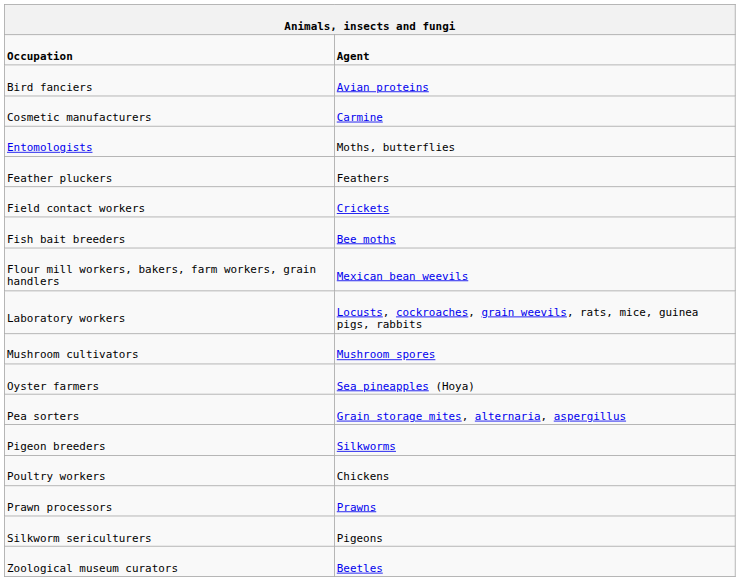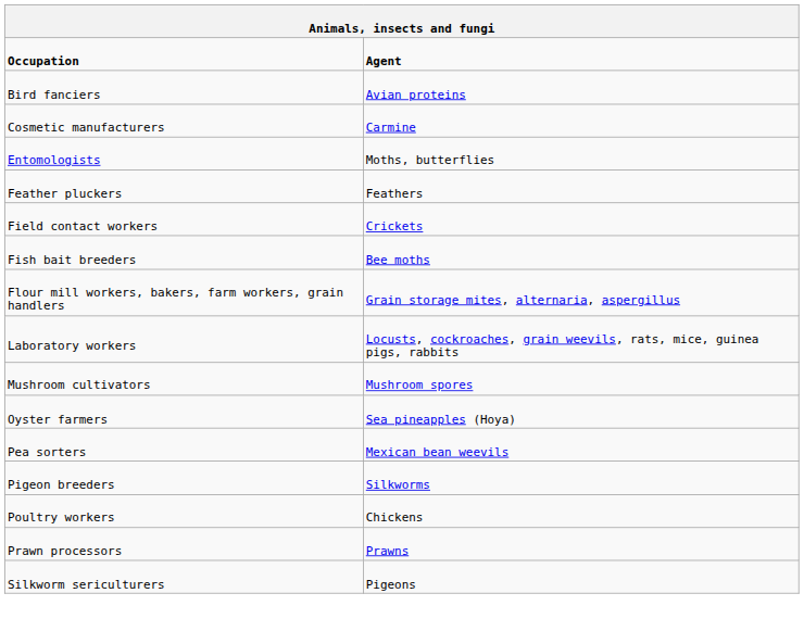 <table class="wikitable">
 <tr>
 <th colspan=2><br><strong>Animals, insects and fungi</strong></th>
 </tr>
 <tr>
 <td><br><strong>Occupation</strong></td>
 <td><br><strong>Agent</strong></td>
 </tr>
 <tr>
 <td><br>Bird fanciers</td>
 <td><br><a href='#'>Avian proteins</a></td>
 </tr>
 <tr>
 <td><br>Cosmetic manufacturers</td>
 <td><br><a href='#'>Carmine</a></td>
 </tr>
 <tr>
 <td><br><a href='#'>Entomologists</a></td>
 <td><br>Moths, butterflies</td>
 </tr>
 <tr>
 <td><br>Feather pluckers</td>
 <td><br>Feathers</td>
 </tr>
 <tr>
 <td><br>Field contact workers</td>
 <td><br><a href='#'>Crickets</a></td>
 </tr>
 <tr>
 <td><br>Fish bait breeders</td>
 <td><br><a href='#'>Bee moths</a></td>
 </tr>
 <tr>
 <td><br>Flour mill workers, bakers, farm workers, grain handlers</td>
-<td><br><a href='#'>Mexican bean weevils</a></td>
+<td><br><a href='#'>Grain storage mites</a>, <a href='#'>alternaria</a>, <a href='#'>aspergillus</a></td>
 </tr>
 <tr>
 <td><br>Laboratory workers</td>
 <td><br><a href='#'>Locusts</a>, <a href='#'>cockroaches</a>, <a href='#'>grain weevils</a>, rats, mice, guinea pigs, rabbits</td>
 </tr>
 <tr>
 <td><br>Mushroom cultivators</td>
 <td><br><a href='#'>Mushroom spores</a></td>
 </tr>
 <tr>
 <td><br>Oyster farmers</td>
 <td><br><a href='#'>Sea pineapples</a> (Hoya)</td>
 </tr>
 <tr>
 <td><br>Pea sorters</td>
-<td><br><a href='#'>Grain storage mites</a>, <a href='#'>alternaria</a>, <a href='#'>aspergillus</a></td>
+<td><br><a href='#'>Mexican bean weevils</a></td>
 </tr>
 <tr>
 <td><br>Pigeon breeders</td>
 <td><br><a href='#'>Silkworms</a></td>
 </tr>
 <tr>
 <td><br>Poultry workers</td>
 <td><br>Chickens</td>
 </tr>
 <tr>
 <td><br>Prawn processors</td>
 <td><br><a href='#'>Prawns</a></td>
 </tr>
 <tr>
 <td><br>Silkworm sericulturers</td>
 <td><br>Pigeons</td>
 </tr>
-<tr>
-<td><br>Zoological museum curators</td>
-<td><br><a href='#'>Beetles</a></td>
-</tr>
 </table>
